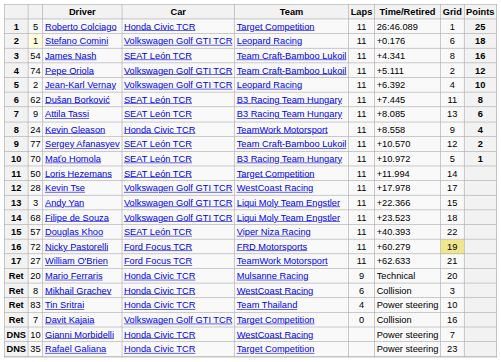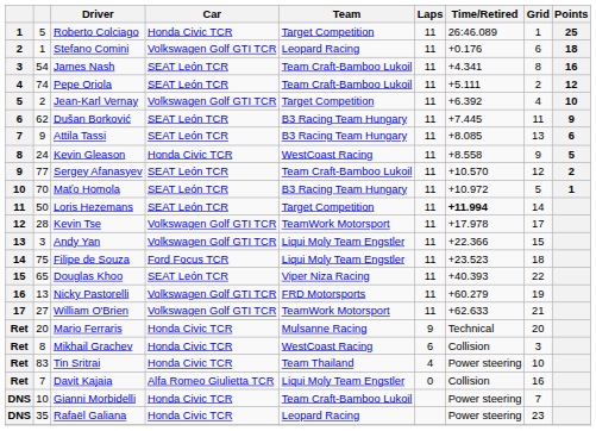 <table class="wikitable sortable" style="font-size:95%">
 <tr>
 <th></th>
 <th></th>
 <th>Driver</th>
 <th>Car</th>
 <th>Team</th>
 <th>Laps</th>
 <th>Time/Retired</th>
 <th>Grid</th>
 <th>Points</th>
 </tr>
 <tr>
 <th>1</th>
 <td align=center>5</td>
 <td> <a href='#'>Roberto Colciago</a></td>
 <td><a href='#'>Honda Civic TCR</a></td>
 <td> <a href='#'>Target Competition</a></td>
 <td align=center>11</td>
 <td>26:46.089</td>
 <td align=center>1</td>
 <th>25</th>
 </tr>
 <tr>
 <th>2</th>
-<td align=center style="background: lightyellow;">1</td>
+<td align=center>1</td>
 <td> <a href='#'>Stefano Comini</a></td>
 <td><a href='#'>Volkswagen Golf GTI TCR</a></td>
 <td> <a href='#'>Leopard Racing</a></td>
 <td align=center>11</td>
 <td>+0.176</td>
 <td align=center>6</td>
 <th>18</th>
 </tr>
 <tr>
 <th>3</th>
 <td align=center>54</td>
 <td> <a href='#'>James Nash</a></td>
 <td><a href='#'>SEAT León TCR</a></td>
 <td> <a href='#'>Team Craft-Bamboo Lukoil</a></td>
 <td align=center>11</td>
 <td>+4.341</td>
 <td align=center>8</td>
 <th>16</th>
 </tr>
 <tr>
 <th>4</th>
 <td align=center>74</td>
 <td> <a href='#'>Pepe Oriola</a></td>
-<td><a href='#'>Volkswagen Golf GTI TCR</a></td>
+<td><a href='#'>SEAT León TCR</a></td>
 <td> <a href='#'>Team Craft-Bamboo Lukoil</a></td>
 <td align=center>11</td>
 <td>+5.111</td>
 <td align=center>2</td>
 <th>12</th>
 </tr>
 <tr>
 <th>5</th>
 <td align=center>2</td>
 <td> <a href='#'>Jean-Karl Vernay</a></td>
 <td><a href='#'>Volkswagen Golf GTI TCR</a></td>
-<td> <a href='#'>Leopard Racing</a></td>
+<td> <a href='#'>Target Competition</a></td>
 <td align=center>11</td>
 <td>+6.392</td>
 <td align=center>4</td>
 <th>10</th>
 </tr>
 <tr>
 <th>6</th>
 <td align=center>62</td>
 <td> <a href='#'>Dušan Borković</a></td>
 <td><a href='#'>SEAT León TCR</a></td>
 <td> <a href='#'>B3 Racing Team Hungary</a></td>
 <td align=center>11</td>
 <td>+7.445</td>
 <td align=center>11</td>
-<th>8</th>
+<th>9</th>
 </tr>
 <tr>
 <th>7</th>
 <td align=center>9</td>
 <td> <a href='#'>Attila Tassi</a></td>
 <td><a href='#'>SEAT León TCR</a></td>
 <td> <a href='#'>B3 Racing Team Hungary</a></td>
 <td align=center>11</td>
 <td>+8.085</td>
 <td align=center>13</td>
 <th>6</th>
 </tr>
 <tr>
 <th>8</th>
 <td align=center>24</td>
 <td> <a href='#'>Kevin Gleason</a></td>
 <td><a href='#'>Honda Civic TCR</a></td>
-<td> <a href='#'>TeamWork Motorsport</a></td>
+<td> <a href='#'>WestCoast Racing</a></td>
 <td align=center>11</td>
 <td>+8.558</td>
 <td align=center>9</td>
-<th>4</th>
+<th>5</th>
 </tr>
 <tr>
 <th>9</th>
 <td align=center>77</td>
 <td> <a href='#'>Sergey Afanasyev</a></td>
 <td><a href='#'>SEAT León TCR</a></td>
 <td> <a href='#'>Team Craft-Bamboo Lukoil</a></td>
 <td align=center>11</td>
 <td>+10.570</td>
 <td align=center>12</td>
 <th>2</th>
 </tr>
 <tr>
 <th>10</th>
 <td align=center>70</td>
 <td> <a href='#'>Maťo Homola</a></td>
 <td><a href='#'>SEAT León TCR</a></td>
 <td> <a href='#'>B3 Racing Team Hungary</a></td>
 <td align=center>11</td>
 <td>+10.972</td>
 <td align=center>5</td>
 <th>1</th>
 </tr>
 <tr>
 <th>11</th>
 <td align=center>50</td>
 <td> <a href='#'>Loris Hezemans</a></td>
 <td><a href='#'>SEAT León TCR</a></td>
 <td> <a href='#'>Target Competition</a></td>
 <td align=center>11</td>
-<td>+11.994</td>
+<td><strong>+11.994</strong></td>
 <td align=center>14</td>
 <th></th>
 </tr>
 <tr>
 <th>12</th>
 <td align=center>28</td>
 <td> <a href='#'>Kevin Tse</a></td>
 <td><a href='#'>Volkswagen Golf GTI TCR</a></td>
-<td> <a href='#'>WestCoast Racing</a></td>
+<td> <a href='#'>TeamWork Motorsport</a></td>
 <td align=center>11</td>
 <td>+17.978</td>
 <td align=center>17</td>
 <th></th>
 </tr>
 <tr>
 <th>13</th>
 <td align=center>3</td>
 <td> <a href='#'>Andy Yan</a></td>
 <td><a href='#'>Volkswagen Golf GTI TCR</a></td>
 <td> <a href='#'>Liqui Moly Team Engstler</a></td>
 <td align=center>11</td>
 <td>+22.366</td>
 <td align=center>15</td>
 <th></th>
 </tr>
 <tr>
 <th>14</th>
-<td align=center>68</td>
+<td align=center>75</td>
 <td> <a href='#'>Filipe de Souza</a></td>
-<td><a href='#'>Volkswagen Golf GTI TCR</a></td>
+<td><a href='#'>Ford Focus TCR</a></td>
 <td> <a href='#'>Liqui Moly Team Engstler</a></td>
 <td align=center>11</td>
 <td>+23.523</td>
 <td align=center>18</td>
 <th></th>
 </tr>
 <tr>
 <th>15</th>
-<td align=center>57</td>
+<td align=center>65</td>
 <td> <a href='#'>Douglas Khoo</a></td>
 <td><a href='#'>SEAT León TCR</a></td>
 <td> <a href='#'>Viper Niza Racing</a></td>
 <td align=center>11</td>
 <td>+40.393</td>
 <td align=center>22</td>
 <th></th>
 </tr>
 <tr>
 <th>16</th>
-<td align=center>72</td>
+<td align=center>13</td>
 <td> <a href='#'>Nicky Pastorelli</a></td>
-<td><a href='#'>Ford Focus TCR</a></td>
+<td><a href='#'>Volkswagen Golf GTI TCR</a></td>
 <td> <a href='#'>FRD Motorsports</a></td>
 <td align=center>11</td>
 <td>+60.279</td>
-<td align=center style="background: khaki;">19</td>
+<td align=center>19</td>
 <th></th>
 </tr>
 <tr>
 <th>17</th>
 <td align=center>27</td>
 <td> <a href='#'>William O'Brien</a></td>
-<td><a href='#'>Ford Focus TCR</a></td>
+<td><a href='#'>Volkswagen Golf GTI TCR</a></td>
 <td> <a href='#'>TeamWork Motorsport</a></td>
 <td align=center>11</td>
 <td>+62.633</td>
 <td align=center>21</td>
 <th></th>
 </tr>
 <tr>
 <th>Ret</th>
 <td align=center>20</td>
 <td> <a href='#'>Mario Ferraris</a></td>
 <td><a href='#'>Honda Civic TCR</a></td>
 <td> <a href='#'>Mulsanne Racing</a></td>
 <td align=center>9</td>
 <td>Technical</td>
 <td align=center>20</td>
 <th></th>
 </tr>
 <tr>
 <th>Ret</th>
 <td align=center>8</td>
 <td> <a href='#'>Mikhail Grachev</a></td>
 <td><a href='#'>Honda Civic TCR</a></td>
 <td> <a href='#'>WestCoast Racing</a></td>
 <td align=center>6</td>
 <td>Collision</td>
 <td align=center>3</td>
 <th></th>
 </tr>
 <tr>
 <th>Ret</th>
 <td align=center>83</td>
 <td> <a href='#'>Tin Sritrai</a></td>
 <td><a href='#'>Honda Civic TCR</a></td>
 <td> <a href='#'>Team Thailand</a></td>
 <td align=center>4</td>
 <td>Power steering</td>
 <td align=center>10</td>
 <th></th>
 </tr>
 <tr>
 <th>Ret</th>
 <td align=center>7</td>
 <td> <a href='#'>Davit Kajaia</a></td>
-<td><a href='#'>Volkswagen Golf GTI TCR</a></td>
-<td> <a href='#'>Target Competition</a></td>
+<td><a href='#'>Alfa Romeo Giulietta TCR</a></td>
+<td> <a href='#'>Liqui Moly Team Engstler</a></td>
 <td align=center>0</td>
 <td>Collision</td>
 <td align=center>16</td>
 <th></th>
 </tr>
 <tr>
 <th>DNS</th>
 <td align=center>10</td>
 <td> <a href='#'>Gianni Morbidelli</a></td>
 <td><a href='#'>Honda Civic TCR</a></td>
-<td> <a href='#'>WestCoast Racing</a></td>
+<td> <a href='#'>Team Craft-Bamboo Lukoil</a></td>
 <td align=center></td>
 <td>Power steering</td>
 <td align=center>7</td>
 <th></th>
 </tr>
 <tr>
 <th>DNS</th>
 <td align=center>35</td>
 <td> <a href='#'>Rafaël Galiana</a></td>
 <td><a href='#'>Honda Civic TCR</a></td>
-<td> <a href='#'>Target Competition</a></td>
+<td> <a href='#'>Leopard Racing</a></td>
 <td align=center></td>
 <td>Power steering</td>
 <td align=center>23</td>
 <th></th>
 </tr>
 <tr>
 </tr>
 </table>
